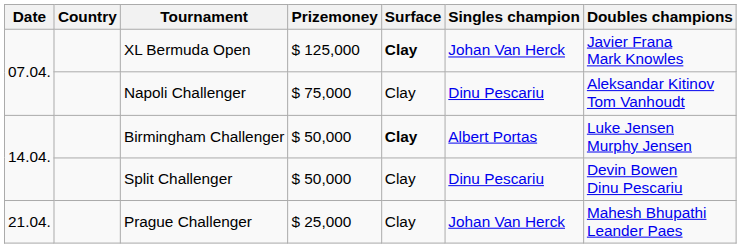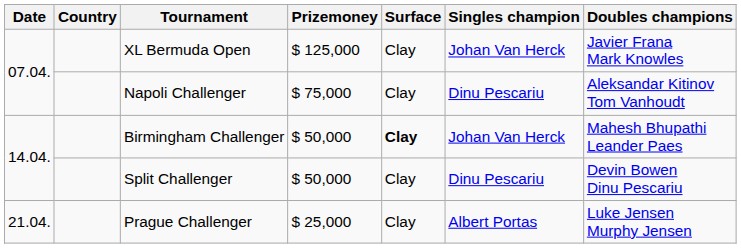 <table class="sortable wikitable" style=font-size:97%>
 <tr>
 <th>Date</th>
 <th>Country</th>
 <th>Tournament</th>
 <th>Prizemoney</th>
 <th>Surface</th>
 <th>Singles champion</th>
 <th>Doubles champions</th>
 </tr>
 <tr>
 <td rowspan="2">07.04.</td>
 <td></td>
 <td>XL Bermuda Open</td>
 <td>$ 125,000</td>
-<td><strong>Clay</strong></td>
+<td>Clay</td>
 <td> <a href='#'>Johan Van Herck</a></td>
 <td> <a href='#'>Javier Frana</a><br> <a href='#'>Mark Knowles</a></td>
 </tr>
 <tr>
 <td></td>
 <td>Napoli Challenger</td>
 <td>$ 75,000</td>
 <td>Clay</td>
 <td> <a href='#'>Dinu Pescariu</a></td>
 <td> <a href='#'>Aleksandar Kitinov</a> <br>  <a href='#'>Tom Vanhoudt</a></td>
 </tr>
 <tr>
 <td rowspan="2">14.04.</td>
 <td></td>
 <td>Birmingham Challenger</td>
 <td>$ 50,000</td>
 <td><strong>Clay</strong></td>
-<td> <a href='#'>Albert Portas</a></td>
-<td> <a href='#'>Luke Jensen</a><br> <a href='#'>Murphy Jensen</a></td>
+<td> <a href='#'>Johan Van Herck</a></td>
+<td> <a href='#'>Mahesh Bhupathi</a> <br> <a href='#'>Leander Paes</a></td>
 </tr>
 <tr>
 <td></td>
 <td>Split Challenger</td>
 <td>$ 50,000</td>
 <td>Clay</td>
 <td> <a href='#'>Dinu Pescariu</a></td>
 <td> <a href='#'>Devin Bowen</a><br> <a href='#'>Dinu Pescariu</a></td>
 </tr>
 <tr>
 <td>21.04.</td>
 <td></td>
 <td>Prague Challenger</td>
 <td>$ 25,000</td>
 <td>Clay</td>
-<td> <a href='#'>Johan Van Herck</a></td>
-<td> <a href='#'>Mahesh Bhupathi</a> <br> <a href='#'>Leander Paes</a></td>
+<td> <a href='#'>Albert Portas</a></td>
+<td> <a href='#'>Luke Jensen</a><br> <a href='#'>Murphy Jensen</a></td>
 </tr>
 </table>
